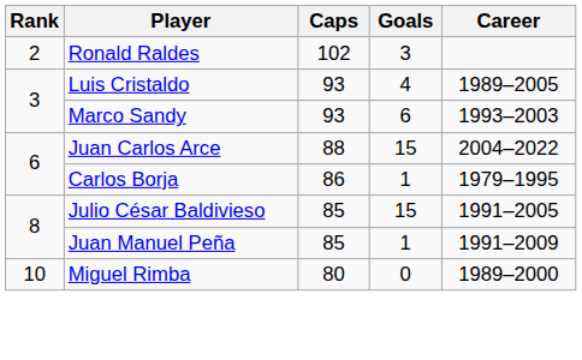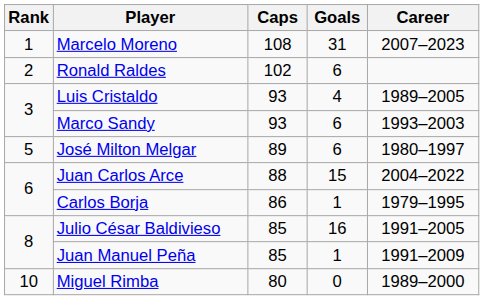 <table class="wikitable sortable" style="text-align: center;">
 <tr>
 <th width=30px>Rank</th>
 <th width=180px>Player</th>
 <th width=50px>Caps</th>
 <th width=50px>Goals</th>
 <th width=100px>Career</th>
 </tr>
 <tr>
+<td>1</td>
+<td align="left"><a href='#'>Marcelo Moreno</a></td>
+<td>108</td>
+<td>31</td>
+<td>2007–2023</td>
+</tr>
+<tr>
 <td>2</td>
 <td align="left"><a href='#'>Ronald Raldes</a></td>
 <td>102</td>
-<td>3</td>
+<td>6</td>
 <td></td>
 </tr>
 <tr>
 <td rowspan=2>3</td>
 <td align="left"><a href='#'>Luis Cristaldo</a></td>
 <td>93</td>
 <td>4</td>
 <td>1989–2005</td>
 </tr>
 <tr>
 <td align="left"><a href='#'>Marco Sandy</a></td>
 <td>93</td>
 <td>6</td>
 <td>1993–2003</td>
+</tr>
+<tr>
+<td>5</td>
+<td align="left"><a href='#'>José Milton Melgar</a></td>
+<td>89</td>
+<td>6</td>
+<td>1980–1997</td>
 </tr>
 <tr>
 <td rowspan=2>6</td>
 <td align="left"><a href='#'>Juan Carlos Arce</a></td>
 <td>88</td>
 <td>15</td>
 <td>2004–2022</td>
 </tr>
 <tr>
 <td align="left"><a href='#'>Carlos Borja</a></td>
 <td>86</td>
 <td>1</td>
 <td>1979–1995</td>
 </tr>
 <tr>
 <td rowspan=2>8</td>
 <td align="left"><a href='#'>Julio César Baldivieso</a></td>
 <td>85</td>
-<td>15</td>
+<td>16</td>
 <td>1991–2005</td>
 </tr>
 <tr>
 <td align="left"><a href='#'>Juan Manuel Peña</a></td>
 <td>85</td>
 <td>1</td>
 <td>1991–2009</td>
 </tr>
 <tr>
 <td>10</td>
 <td align="left"><a href='#'>Miguel Rimba</a></td>
 <td>80</td>
 <td>0</td>
 <td>1989–2000</td>
 </tr>
 </table>
